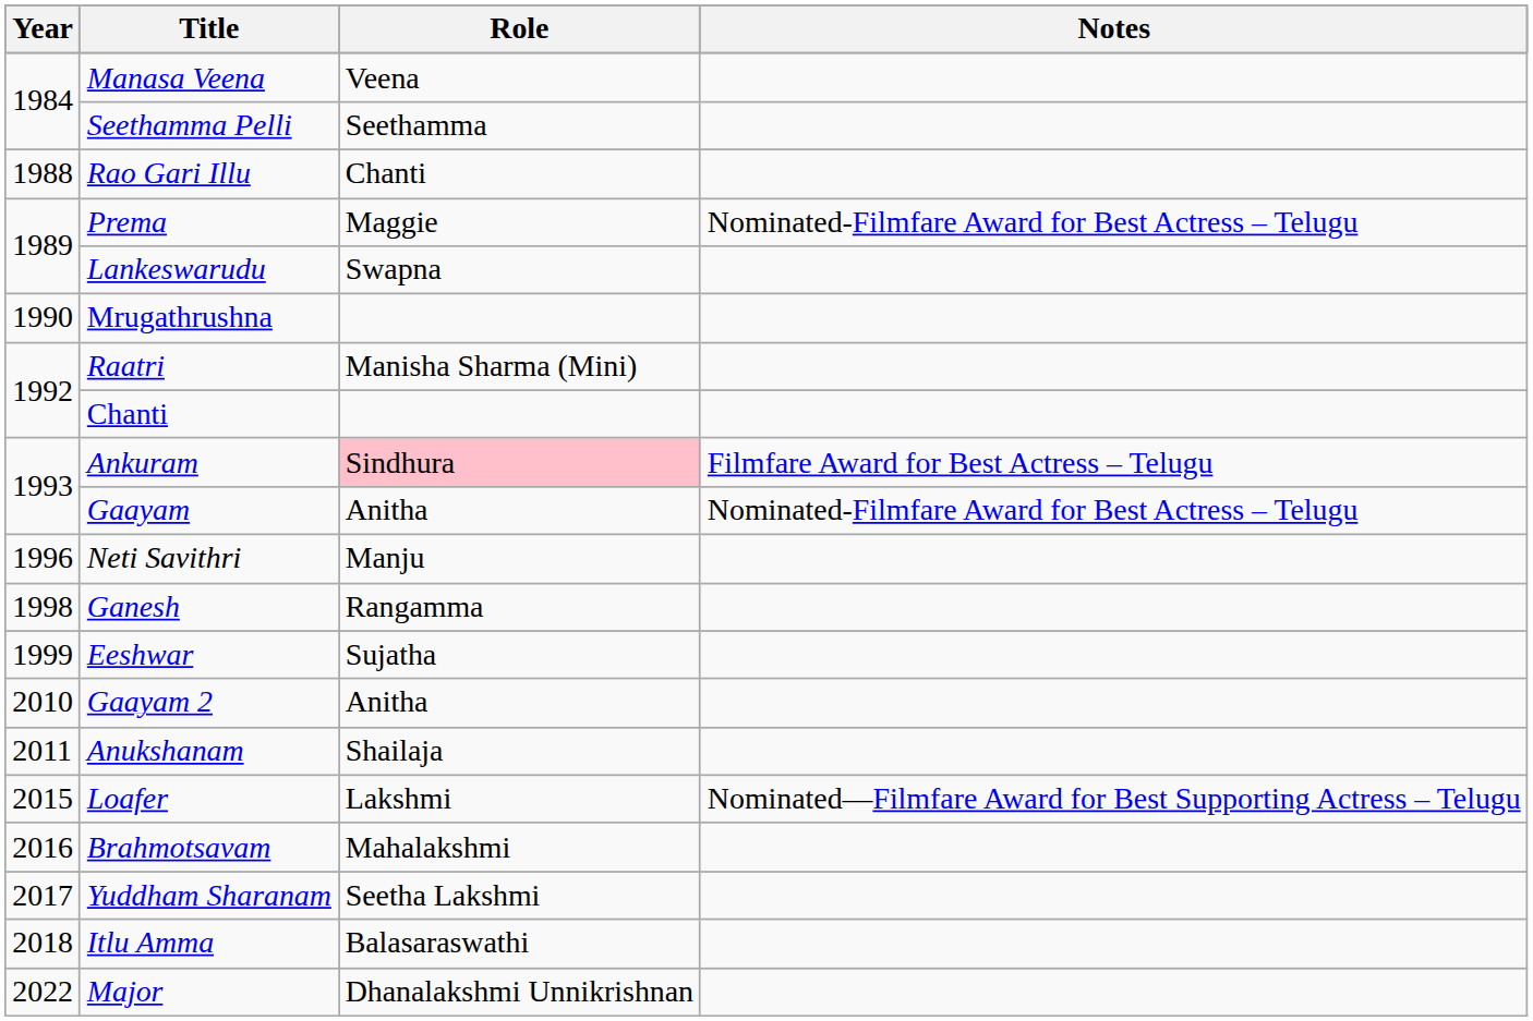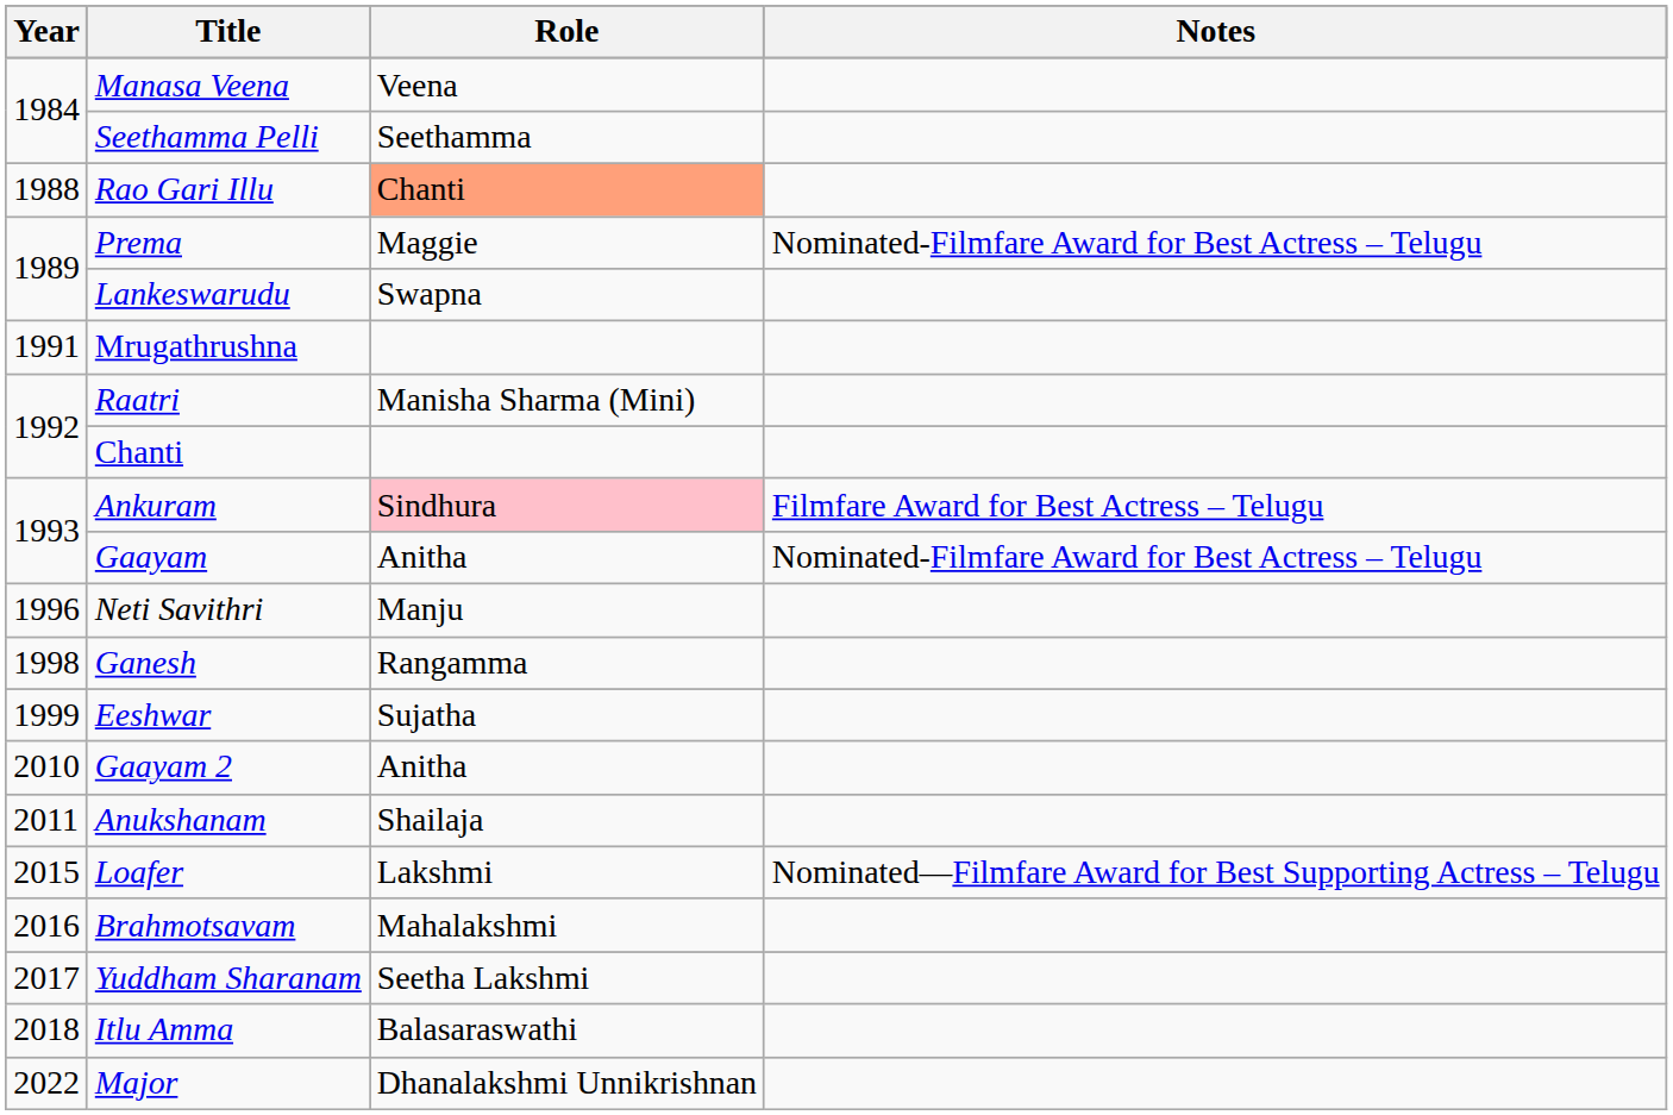 <table class="wikitable sortable">
 <tr style="background:#000;">
 <th>Year</th>
 <th>Title</th>
 <th>Role</th>
 <th>Notes</th>
 </tr>
 <tr>
 <td rowspan="2">1984</td>
 <td><em><a href='#'>Manasa Veena</a></em></td>
 <td>Veena</td>
 <td></td>
 </tr>
 <tr>
 <td><em><a href='#'>Seethamma Pelli</a></em></td>
 <td>Seethamma</td>
 <td></td>
 </tr>
 <tr>
 <td>1988</td>
 <td><em><a href='#'>Rao Gari Illu</a></em></td>
-<td>Chanti</td>
+<td style="background: lightsalmon;">Chanti</td>
 <td></td>
 </tr>
 <tr>
 <td rowspan="2">1989</td>
 <td><em><a href='#'>Prema</a></em></td>
 <td>Maggie</td>
 <td>Nominated-<a href='#'>Filmfare Award for Best Actress – Telugu</a></td>
 </tr>
 <tr>
 <td><em><a href='#'>Lankeswarudu</a></em></td>
 <td>Swapna</td>
 <td></td>
 </tr>
 <tr>
-<td>1990</td>
+<td>1991</td>
 <td><a href='#'>Mrugathrushna</a></td>
 <td></td>
 <td></td>
 </tr>
 <tr>
 <td rowspan="2">1992</td>
 <td><em><a href='#'>Raatri</a></em></td>
 <td>Manisha Sharma (Mini)</td>
 <td></td>
 </tr>
 <tr>
 <td><a href='#'>Chanti</a></td>
 <td></td>
 <td></td>
 </tr>
 <tr>
 <td rowspan="2">1993</td>
 <td><em><a href='#'>Ankuram</a></em></td>
 <td style="background: pink;">Sindhura</td>
 <td><a href='#'>Filmfare Award for Best Actress – Telugu</a></td>
 </tr>
 <tr>
 <td><em><a href='#'>Gaayam</a></em></td>
 <td>Anitha</td>
 <td>Nominated-<a href='#'>Filmfare Award for Best Actress – Telugu</a></td>
 </tr>
 <tr>
 <td>1996</td>
 <td><em>Neti Savithri</em></td>
 <td>Manju</td>
 <td></td>
 </tr>
 <tr>
 <td>1998</td>
 <td><em><a href='#'>Ganesh</a></em></td>
 <td>Rangamma</td>
 <td></td>
 </tr>
 <tr>
 <td>1999</td>
 <td><em><a href='#'>Eeshwar</a></em></td>
 <td>Sujatha</td>
 <td></td>
 </tr>
 <tr>
 <td>2010</td>
 <td><em><a href='#'>Gaayam 2</a></em></td>
 <td>Anitha</td>
 <td></td>
 </tr>
 <tr>
 <td>2011</td>
 <td><em><a href='#'>Anukshanam</a></em></td>
 <td>Shailaja</td>
 <td></td>
 </tr>
 <tr>
 <td>2015</td>
 <td><em><a href='#'>Loafer</a></em></td>
 <td>Lakshmi</td>
 <td>Nominated—<a href='#'>Filmfare Award for Best Supporting Actress – Telugu</a></td>
 </tr>
 <tr>
 <td>2016</td>
 <td><em><a href='#'>Brahmotsavam</a></em></td>
 <td>Mahalakshmi</td>
 <td></td>
 </tr>
 <tr>
 <td>2017</td>
 <td><em><a href='#'>Yuddham Sharanam</a></em></td>
 <td>Seetha Lakshmi</td>
 <td></td>
 </tr>
 <tr>
 <td>2018</td>
 <td><em><a href='#'>Itlu Amma</a></em></td>
 <td>Balasaraswathi</td>
 <td></td>
 </tr>
 <tr>
 <td>2022</td>
 <td><em><a href='#'>Major</a></em></td>
 <td>Dhanalakshmi Unnikrishnan</td>
 <td></td>
 </tr>
 </table>
